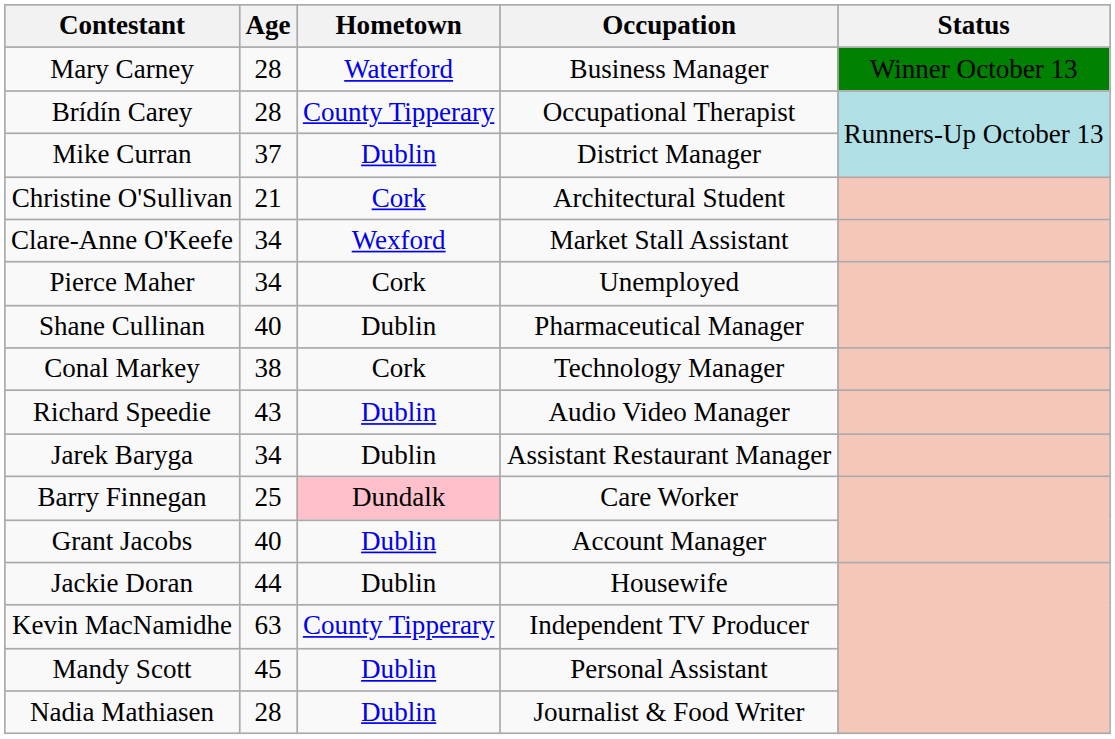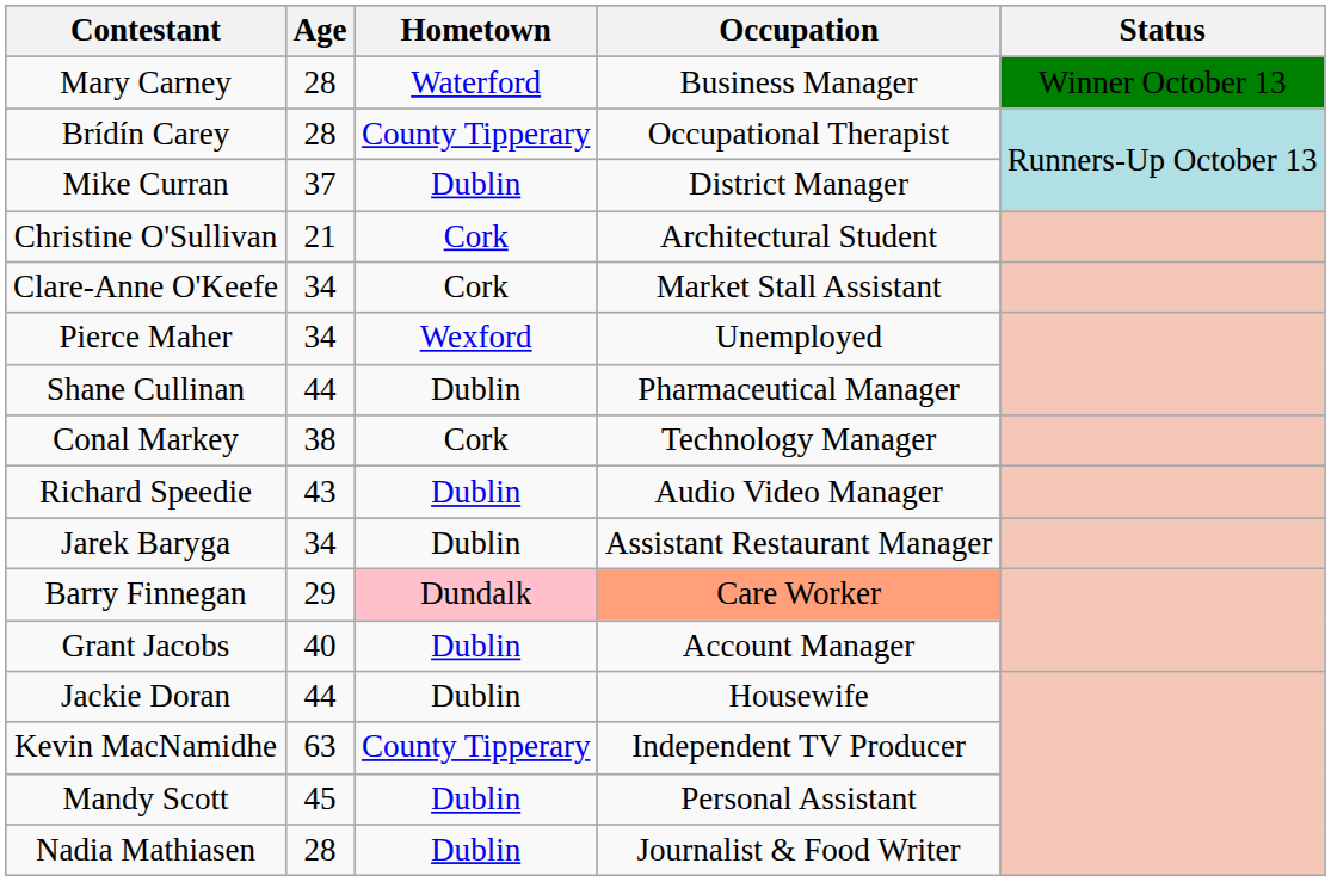 <table class="wikitable sortable" style="text-align:center">
 <tr>
 <th>Contestant</th>
 <th>Age</th>
 <th>Hometown</th>
 <th>Occupation</th>
 <th>Status</th>
 </tr>
 <tr>
 <td>Mary Carney</td>
 <td>28</td>
 <td><a href='#'>Waterford</a></td>
 <td>Business Manager</td>
 <td style="background:green;"><span>Winner October 13</span></td>
 </tr>
 <tr>
 <td>Brídín Carey</td>
 <td>28</td>
 <td><a href='#'>County Tipperary</a></td>
 <td>Occupational Therapist</td>
 <td style="background:#B0E0E6;" rowspan="2">Runners-Up October 13</td>
 </tr>
 <tr>
 <td>Mike Curran</td>
 <td>37</td>
 <td><a href='#'>Dublin</a></td>
 <td>District Manager</td>
 </tr>
 <tr>
 <td>Christine O'Sullivan</td>
 <td>21</td>
 <td><a href='#'>Cork</a></td>
 <td>Architectural Student</td>
 <td style="background:#f4c7b8; text-align:center;"></td>
 </tr>
 <tr>
 <td>Clare-Anne O'Keefe</td>
 <td>34</td>
-<td><a href='#'>Wexford</a></td>
+<td>Cork</td>
 <td>Market Stall Assistant</td>
 <td style="background:#f4c7b8; text-align:center;"></td>
 </tr>
 <tr>
 <td>Pierce Maher</td>
 <td>34</td>
-<td>Cork</td>
+<td><a href='#'>Wexford</a></td>
 <td>Unemployed</td>
 <td style="background:#f4c7b8; text-align:center;" rowspan="2"></td>
 </tr>
 <tr>
 <td>Shane Cullinan</td>
-<td>40</td>
+<td>44</td>
 <td>Dublin</td>
 <td>Pharmaceutical Manager</td>
 </tr>
 <tr>
 <td>Conal Markey</td>
 <td>38</td>
 <td>Cork</td>
 <td>Technology Manager</td>
 <td style="background:#f4c7b8; text-align:center;"></td>
 </tr>
 <tr>
 <td>Richard Speedie</td>
 <td>43</td>
 <td><a href='#'>Dublin</a></td>
 <td>Audio Video Manager</td>
 <td style="background:#f4c7b8; text-align:center;"></td>
 </tr>
 <tr>
 <td>Jarek Baryga</td>
 <td>34</td>
 <td>Dublin</td>
 <td>Assistant Restaurant Manager</td>
 <td style="background:#f4c7b8; text-align:center;"></td>
 </tr>
 <tr>
 <td>Barry Finnegan</td>
-<td>25</td>
+<td>29</td>
 <td style="background: pink;">Dundalk</td>
-<td>Care Worker</td>
+<td style="background: lightsalmon;">Care Worker</td>
 <td style="background:#f4c7b8; text-align:center;" rowspan="2"></td>
 </tr>
 <tr>
 <td>Grant Jacobs</td>
 <td>40</td>
 <td><a href='#'>Dublin</a></td>
 <td>Account Manager</td>
 </tr>
 <tr>
 <td>Jackie Doran</td>
 <td>44</td>
 <td>Dublin</td>
 <td>Housewife</td>
 <td style="background:#f4c7b8; text-align:center;" rowspan="4"></td>
 </tr>
 <tr>
 <td>Kevin MacNamidhe</td>
 <td>63</td>
 <td><a href='#'>County Tipperary</a></td>
 <td>Independent TV Producer</td>
 </tr>
 <tr>
 <td>Mandy Scott</td>
 <td>45</td>
 <td><a href='#'>Dublin</a></td>
 <td>Personal Assistant</td>
 </tr>
 <tr>
 <td>Nadia Mathiasen</td>
 <td>28</td>
 <td><a href='#'>Dublin</a></td>
 <td>Journalist & Food Writer</td>
 </tr>
 </table>
